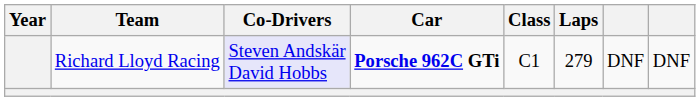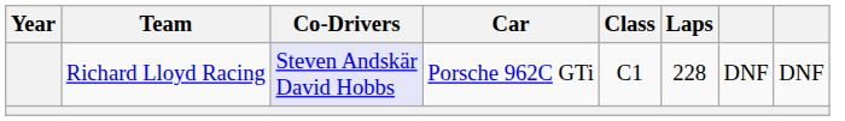 <table class="wikitable" style="text-align:center; font-size:90%">
 <tr>
 <th>Year</th>
 <th>Team</th>
 <th>Co-Drivers</th>
 <th>Car</th>
 <th>Class</th>
 <th>Laps</th>
 <th></th>
 <th></th>
 </tr>
 <tr>
 <th></th>
 <td align="left" nowrap> <a href='#'>Richard Lloyd Racing</a></td>
 <td align="left" nowrap style="background: lavender;"> <a href='#'>Steven Andskär</a><br> <a href='#'>David Hobbs</a></td>
-<td align="left" nowrap><strong><a href='#'>Porsche 962C</a> GTi</strong></td>
+<td align="left" nowrap><a href='#'>Porsche 962C</a> GTi</td>
 <td>C1</td>
-<td>279</td>
+<td>228</td>
 <td>DNF</td>
 <td>DNF</td>
 </tr>
 <tr>
 <th colspan="8"></th>
 </tr>
 </table>
